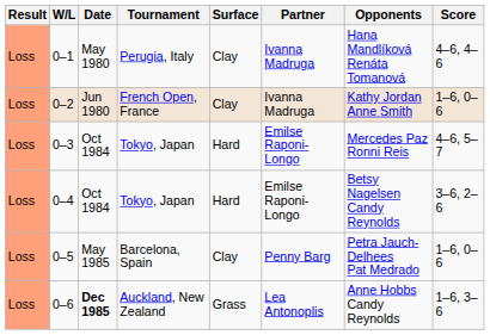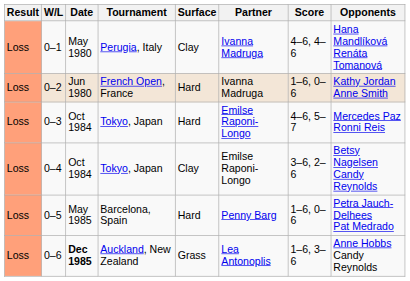 <table class="sortable wikitable">
 <tr>
 <th>Result</th>
 <th>W/L</th>
 <th style="width:60px">Date</th>
 <th style="width:170px">Tournament</th>
 <th style="width:50px">Surface</th>
 <th style="width:170px">Partner</th>
+<th style="width:100px" class="unsortable">Score</th>
 <th style="width:170px">Opponents</th>
-<th style="width:100px" class="unsortable">Score</th>
 </tr>
 <tr>
 <td style="background:#ffa07a;">Loss</td>
 <td>0–1</td>
 <td>May 1980</td>
 <td><a href='#'>Perugia</a>, Italy</td>
 <td>Clay</td>
 <td> <a href='#'>Ivanna Madruga</a></td>
+<td>4–6, 4–6</td>
 <td> <a href='#'>Hana Mandlíková</a> <br>  <a href='#'>Renáta Tomanová</a></td>
-<td>4–6, 4–6</td>
 </tr>
 <tr style="background:#f3e6d7;">
 <td style="background:#ffa07a;">Loss</td>
 <td>0–2</td>
 <td>Jun 1980</td>
 <td><a href='#'>French Open</a>, France</td>
-<td>Clay</td>
+<td>Hard</td>
 <td> Ivanna Madruga</td>
+<td>1–6, 0–6</td>
 <td> <a href='#'>Kathy Jordan</a> <br>  <a href='#'>Anne Smith</a></td>
-<td>1–6, 0–6</td>
 </tr>
 <tr>
 <td style="background:#ffa07a;">Loss</td>
 <td>0–3</td>
 <td>Oct 1984</td>
 <td><a href='#'>Tokyo</a>, Japan</td>
 <td>Hard</td>
 <td> <a href='#'>Emilse Raponi-Longo</a></td>
+<td>4–6, 5–7</td>
 <td> <a href='#'>Mercedes Paz</a> <br>  <a href='#'>Ronni Reis</a></td>
-<td>4–6, 5–7</td>
 </tr>
 <tr>
 <td style="background:#ffa07a;">Loss</td>
 <td>0–4</td>
 <td>Oct 1984</td>
 <td><a href='#'>Tokyo</a>, Japan</td>
-<td>Hard</td>
+<td>Clay</td>
 <td> Emilse Raponi-Longo</td>
+<td>3–6, 2–6</td>
 <td> <a href='#'>Betsy Nagelsen</a> <br>  <a href='#'>Candy Reynolds</a></td>
-<td>3–6, 2–6</td>
 </tr>
 <tr>
 <td style="background:#ffa07a;">Loss</td>
 <td>0–5</td>
 <td>May 1985</td>
 <td>Barcelona, Spain</td>
-<td>Clay</td>
+<td>Hard</td>
 <td> <a href='#'>Penny Barg</a></td>
+<td>1–6, 0–6</td>
 <td> <a href='#'>Petra Jauch-Delhees</a> <br>  <a href='#'>Pat Medrado</a></td>
-<td>1–6, 0–6</td>
 </tr>
 <tr>
 <td style="background:#ffa07a;">Loss</td>
 <td>0–6</td>
 <td><strong>Dec 1985</strong></td>
 <td><a href='#'>Auckland</a>, New Zealand</td>
 <td>Grass</td>
 <td> <a href='#'>Lea Antonoplis</a></td>
+<td>1–6, 3–6</td>
 <td> <a href='#'>Anne Hobbs</a> <br>  Candy Reynolds</td>
-<td>1–6, 3–6</td>
 </tr>
 </table>
